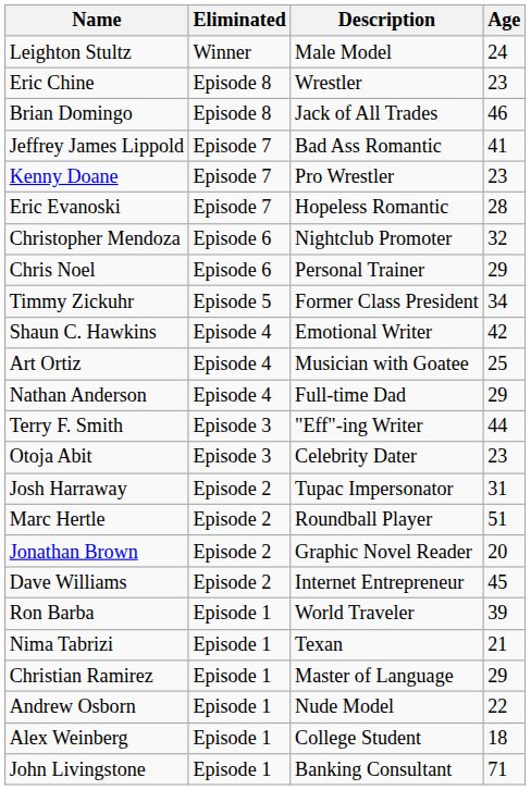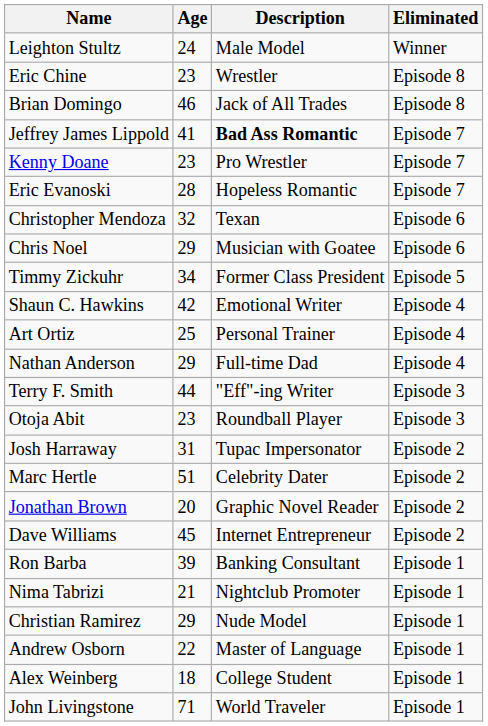 <table class="wikitable">
 <tr>
 <th>Name</th>
+<th>Age</th>
+<th>Description</th>
 <th>Eliminated</th>
-<th>Description</th>
-<th>Age</th>
 </tr>
 <tr>
 <td>Leighton Stultz</td>
+<td>24</td>
+<td>Male Model</td>
 <td>Winner</td>
-<td>Male Model</td>
-<td>24</td>
 </tr>
 <tr>
 <td>Eric Chine</td>
+<td>23</td>
+<td>Wrestler</td>
 <td>Episode 8</td>
-<td>Wrestler</td>
-<td>23</td>
 </tr>
 <tr>
 <td>Brian Domingo</td>
+<td>46</td>
+<td>Jack of All Trades</td>
 <td>Episode 8</td>
-<td>Jack of All Trades</td>
-<td>46</td>
 </tr>
 <tr>
 <td>Jeffrey James Lippold</td>
+<td>41</td>
+<td><strong>Bad Ass Romantic</strong></td>
 <td>Episode 7</td>
-<td>Bad Ass Romantic</td>
-<td>41</td>
 </tr>
 <tr>
 <td><a href='#'>Kenny Doane</a></td>
+<td>23</td>
+<td>Pro Wrestler</td>
 <td>Episode 7</td>
-<td>Pro Wrestler</td>
-<td>23</td>
 </tr>
 <tr>
 <td>Eric Evanoski</td>
+<td>28</td>
+<td>Hopeless Romantic</td>
 <td>Episode 7</td>
-<td>Hopeless Romantic</td>
-<td>28</td>
 </tr>
 <tr>
 <td>Christopher Mendoza</td>
+<td>32</td>
+<td>Texan</td>
 <td>Episode 6</td>
-<td>Nightclub Promoter</td>
-<td>32</td>
 </tr>
 <tr>
 <td>Chris Noel</td>
+<td>29</td>
+<td>Musician with Goatee</td>
 <td>Episode 6</td>
-<td>Personal Trainer</td>
-<td>29</td>
 </tr>
 <tr>
 <td>Timmy Zickuhr</td>
+<td>34</td>
+<td>Former Class President</td>
 <td>Episode 5</td>
-<td>Former Class President</td>
-<td>34</td>
 </tr>
 <tr>
 <td>Shaun C. Hawkins</td>
+<td>42</td>
+<td>Emotional Writer</td>
 <td>Episode 4</td>
-<td>Emotional Writer</td>
-<td>42</td>
 </tr>
 <tr>
 <td>Art Ortiz</td>
+<td>25</td>
+<td>Personal Trainer</td>
 <td>Episode 4</td>
-<td>Musician with Goatee</td>
-<td>25</td>
 </tr>
 <tr>
 <td>Nathan Anderson</td>
+<td>29</td>
+<td>Full-time Dad</td>
 <td>Episode 4</td>
-<td>Full-time Dad</td>
-<td>29</td>
 </tr>
 <tr>
 <td>Terry F. Smith</td>
+<td>44</td>
+<td>"Eff"-ing Writer</td>
 <td>Episode 3</td>
-<td>"Eff"-ing Writer</td>
-<td>44</td>
 </tr>
 <tr>
 <td>Otoja Abit</td>
+<td>23</td>
+<td>Roundball Player</td>
 <td>Episode 3</td>
-<td>Celebrity Dater</td>
-<td>23</td>
 </tr>
 <tr>
 <td>Josh Harraway</td>
+<td>31</td>
+<td>Tupac Impersonator</td>
 <td>Episode 2</td>
-<td>Tupac Impersonator</td>
-<td>31</td>
 </tr>
 <tr>
 <td>Marc Hertle</td>
+<td>51</td>
+<td>Celebrity Dater</td>
 <td>Episode 2</td>
-<td>Roundball Player</td>
-<td>51</td>
 </tr>
 <tr>
 <td><a href='#'>Jonathan Brown</a></td>
+<td>20</td>
+<td>Graphic Novel Reader</td>
 <td>Episode 2</td>
-<td>Graphic Novel Reader</td>
-<td>20</td>
 </tr>
 <tr>
 <td>Dave Williams</td>
+<td>45</td>
+<td>Internet Entrepreneur</td>
 <td>Episode 2</td>
-<td>Internet Entrepreneur</td>
-<td>45</td>
 </tr>
 <tr>
 <td>Ron Barba</td>
+<td>39</td>
+<td>Banking Consultant</td>
 <td>Episode 1</td>
-<td>World Traveler</td>
-<td>39</td>
 </tr>
 <tr>
 <td>Nima Tabrizi</td>
+<td>21</td>
+<td>Nightclub Promoter</td>
 <td>Episode 1</td>
-<td>Texan</td>
-<td>21</td>
 </tr>
 <tr>
 <td>Christian Ramirez</td>
+<td>29</td>
+<td>Nude Model</td>
 <td>Episode 1</td>
-<td>Master of Language</td>
-<td>29</td>
 </tr>
 <tr>
 <td>Andrew Osborn</td>
+<td>22</td>
+<td>Master of Language</td>
 <td>Episode 1</td>
-<td>Nude Model</td>
-<td>22</td>
 </tr>
 <tr>
 <td>Alex Weinberg</td>
+<td>18</td>
+<td>College Student</td>
 <td>Episode 1</td>
-<td>College Student</td>
-<td>18</td>
 </tr>
 <tr>
 <td>John Livingstone</td>
+<td>71</td>
+<td>World Traveler</td>
 <td>Episode 1</td>
-<td>Banking Consultant</td>
-<td>71</td>
 </tr>
 </table>
